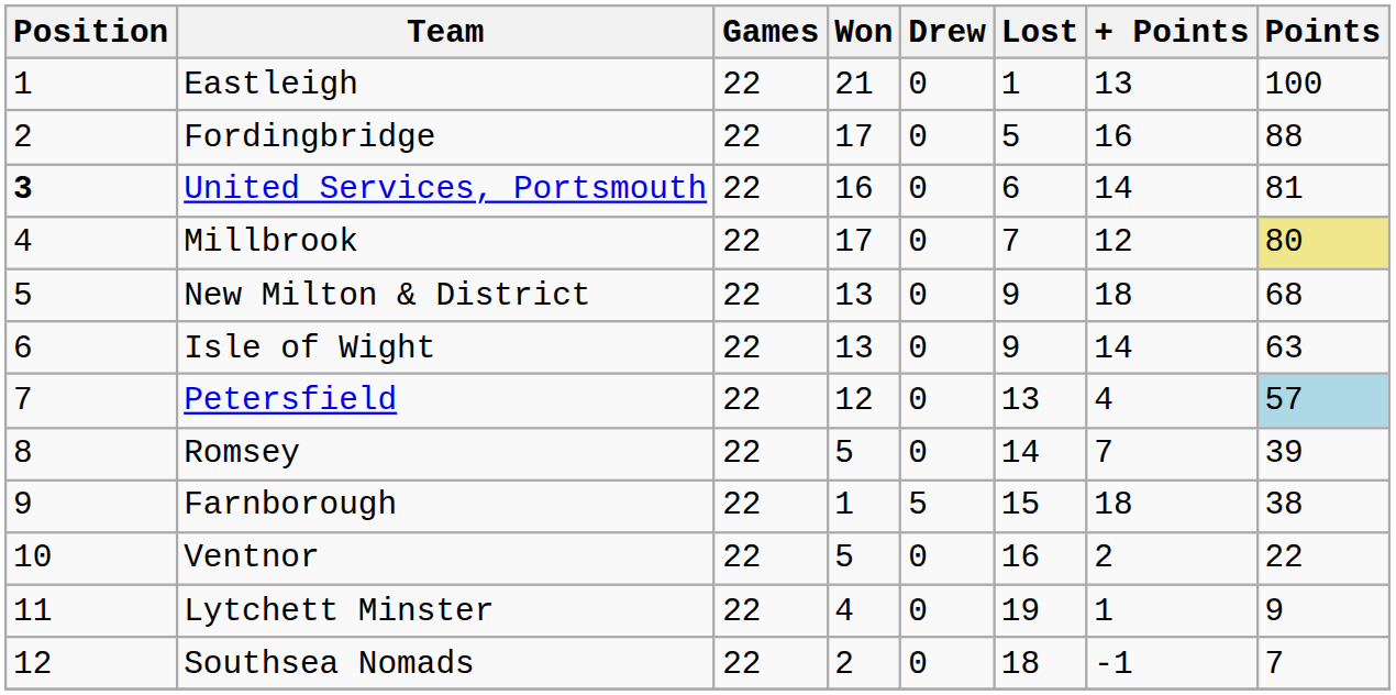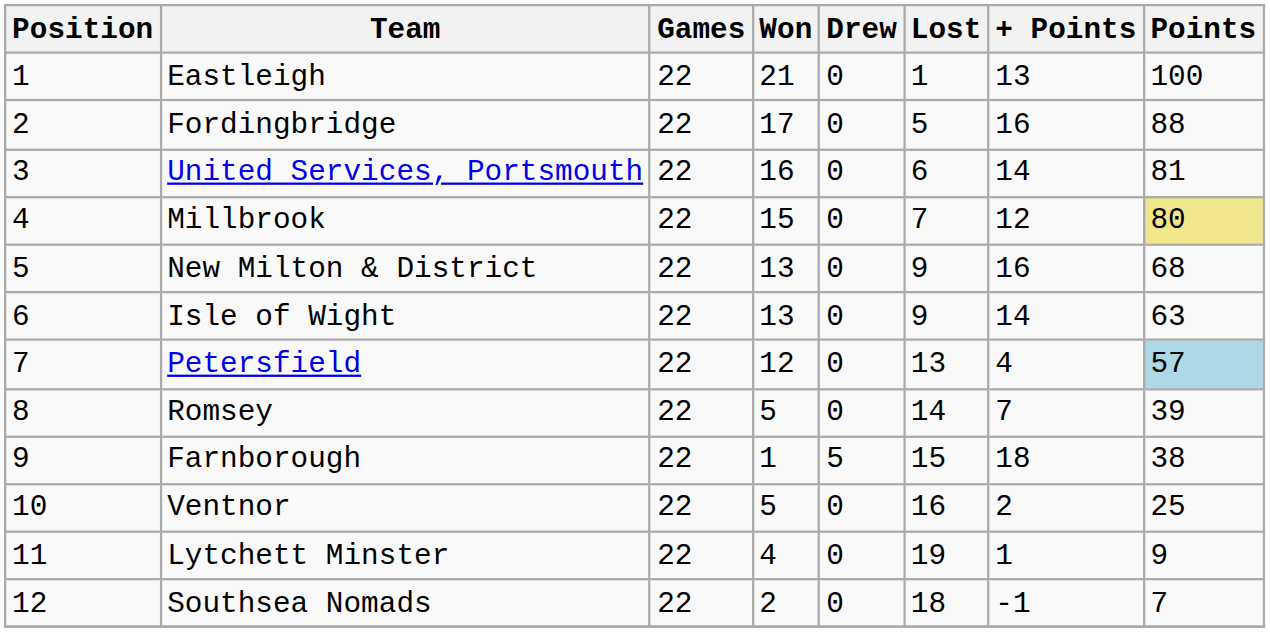 <table class="wikitable">
 <tr>
 <th>Position</th>
 <th>Team</th>
 <th>Games</th>
 <th>Won</th>
 <th>Drew</th>
 <th>Lost</th>
 <th>+ Points</th>
 <th>Points</th>
 </tr>
 <tr>
 <td>1</td>
 <td>Eastleigh</td>
 <td>22</td>
 <td>21</td>
 <td>0</td>
 <td>1</td>
 <td>13</td>
 <td>100</td>
 </tr>
 <tr>
 <td>2</td>
 <td>Fordingbridge</td>
 <td>22</td>
 <td>17</td>
 <td>0</td>
 <td>5</td>
 <td>16</td>
 <td>88</td>
 </tr>
 <tr>
-<td><strong>3</strong></td>
+<td>3</td>
 <td><a href='#'>United Services, Portsmouth</a></td>
 <td>22</td>
 <td>16</td>
 <td>0</td>
 <td>6</td>
 <td>14</td>
 <td>81</td>
 </tr>
 <tr>
 <td>4</td>
 <td>Millbrook</td>
 <td>22</td>
-<td>17</td>
+<td>15</td>
 <td>0</td>
 <td>7</td>
 <td>12</td>
 <td style="background: khaki;">80</td>
 </tr>
 <tr>
 <td>5</td>
 <td>New Milton & District</td>
 <td>22</td>
 <td>13</td>
 <td>0</td>
 <td>9</td>
-<td>18</td>
+<td>16</td>
 <td>68</td>
 </tr>
 <tr>
 <td>6</td>
 <td>Isle of Wight</td>
 <td>22</td>
 <td>13</td>
 <td>0</td>
 <td>9</td>
 <td>14</td>
 <td>63</td>
 </tr>
 <tr>
 <td>7</td>
 <td><a href='#'>Petersfield</a></td>
 <td>22</td>
 <td>12</td>
 <td>0</td>
 <td>13</td>
 <td>4</td>
 <td style="background: lightblue;">57</td>
 </tr>
 <tr>
 <td>8</td>
 <td>Romsey</td>
 <td>22</td>
 <td>5</td>
 <td>0</td>
 <td>14</td>
 <td>7</td>
 <td>39</td>
 </tr>
 <tr>
 <td>9</td>
 <td>Farnborough</td>
 <td>22</td>
 <td>1</td>
 <td>5</td>
 <td>15</td>
 <td>18</td>
 <td>38</td>
 </tr>
 <tr>
 <td>10</td>
 <td>Ventnor</td>
 <td>22</td>
 <td>5</td>
 <td>0</td>
 <td>16</td>
 <td>2</td>
-<td>22</td>
+<td>25</td>
 </tr>
 <tr>
 <td>11</td>
 <td>Lytchett Minster</td>
 <td>22</td>
 <td>4</td>
 <td>0</td>
 <td>19</td>
 <td>1</td>
 <td>9</td>
 </tr>
 <tr>
 <td>12</td>
 <td>Southsea Nomads</td>
 <td>22</td>
 <td>2</td>
 <td>0</td>
 <td>18</td>
 <td>-1</td>
 <td>7</td>
 </tr>
 <tr>
 </tr>
 </table>
